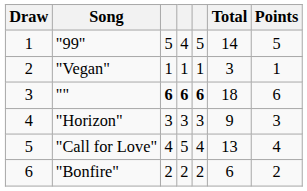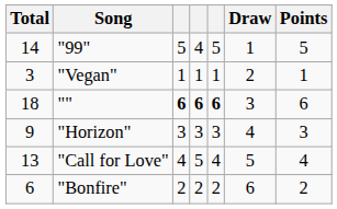 <table class="wikitable collapsible" style="margin: 1em auto 1em auto; text-align:center;">
 <tr>
-<th>Draw</th>
+<th>Total</th>
 <th>Song</th>
 <th><small></small></th>
 <th><small></small></th>
 <th><small></small></th>
-<th>Total</th>
+<th>Draw</th>
 <th>Points</th>
 </tr>
 <tr>
-<td>1</td>
+<td>14</td>
 <td align="left">"99"</td>
 <td>5</td>
 <td>4</td>
 <td>5</td>
-<td>14</td>
+<td>1</td>
 <td>5</td>
 </tr>
 <tr>
-<td>2</td>
+<td>3</td>
 <td align="left">"Vegan"</td>
 <td>1</td>
 <td>1</td>
 <td>1</td>
-<td>3</td>
+<td>2</td>
 <td>1</td>
 </tr>
 <tr>
-<td>3</td>
+<td>18</td>
 <td align="left">""</td>
 <td><strong>6</strong></td>
 <td><strong>6</strong></td>
 <td><strong>6</strong></td>
-<td>18</td>
+<td>3</td>
 <td>6</td>
 </tr>
 <tr>
-<td>4</td>
+<td>9</td>
 <td align="left">"Horizon"</td>
 <td>3</td>
 <td>3</td>
 <td>3</td>
-<td>9</td>
+<td>4</td>
 <td>3</td>
 </tr>
 <tr>
-<td>5</td>
+<td>13</td>
 <td align="left">"Call for Love"</td>
 <td>4</td>
 <td>5</td>
 <td>4</td>
-<td>13</td>
+<td>5</td>
 <td>4</td>
 </tr>
 <tr>
 <td>6</td>
 <td align="left">"Bonfire"</td>
 <td>2</td>
 <td>2</td>
 <td>2</td>
 <td>6</td>
 <td>2</td>
 </tr>
 </table>
